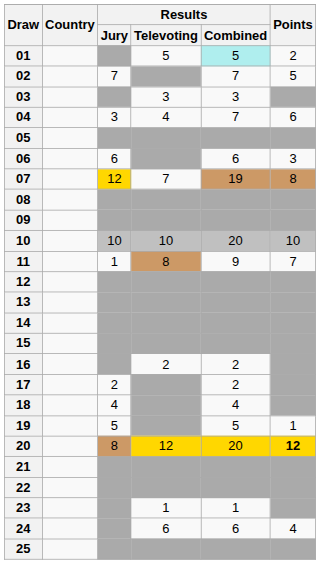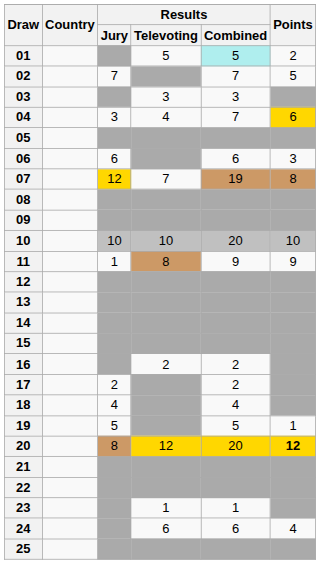 <table class="sortable wikitable collapsible plainrowheaders" style="text-align:center;">
 <tr>
 </tr>
 <tr>
 <th scope="col" rowspan="2">Draw</th>
 <th scope="col" rowspan="2">Country</th>
 <th scope="col" colspan="3">Results</th>
 <th scope="col" rowspan="2">Points</th>
 </tr>
 <tr>
 <th scope="col">Jury</th>
 <th scope="col">Televoting</th>
 <th scope="col">Combined</th>
 </tr>
 <tr>
 <th scope="row" style="text-align:center;">01</th>
 <td style="text-align:left;"></td>
 <td style="background:#AAAAAA;"></td>
 <td>5</td>
 <td style="background: paleturquoise;">5</td>
 <td>2</td>
 </tr>
 <tr>
 <th scope="row" style="text-align:center;">02</th>
 <td style="text-align:left;"></td>
 <td>7</td>
 <td style="background:#AAAAAA;"></td>
 <td>7</td>
 <td>5</td>
 </tr>
 <tr>
 <th scope="row" style="text-align:center;">03</th>
 <td style="text-align:left;"></td>
 <td style="background:#AAAAAA;"></td>
 <td>3</td>
 <td>3</td>
 <td style="background:#AAAAAA;"></td>
 </tr>
 <tr>
 <th scope="row" style="text-align:center;">04</th>
 <td style="text-align:left;"></td>
 <td>3</td>
 <td>4</td>
 <td>7</td>
-<td>6</td>
+<td style="background: gold;">6</td>
 </tr>
 <tr>
 <th scope="row" style="text-align:center;">05</th>
 <td style="text-align:left;"></td>
 <td style="background:#AAAAAA;"></td>
 <td style="background:#AAAAAA;"></td>
 <td style="background:#AAAAAA;"></td>
 <td style="background:#AAAAAA;"></td>
 </tr>
 <tr>
 <th scope="row" style="text-align:center;">06</th>
 <td style="text-align:left;"></td>
 <td>6</td>
 <td style="background:#AAAAAA;"></td>
 <td>6</td>
 <td>3</td>
 </tr>
 <tr>
 <th scope="row" style="text-align:center;">07</th>
 <td style="text-align:left;"></td>
 <td style="background:gold;">12</td>
 <td>7</td>
 <td style="background:#CC9966;">19</td>
 <td style="background:#CC9966;">8</td>
 </tr>
 <tr>
 <th scope="row" style="text-align:center;">08</th>
 <td style="text-align:left;"></td>
 <td style="background:#AAAAAA;"></td>
 <td style="background:#AAAAAA;"></td>
 <td style="background:#AAAAAA;"></td>
 <td style="background:#AAAAAA;"></td>
 </tr>
 <tr>
 <th scope="row" style="text-align:center;">09</th>
 <td style="text-align:left;"></td>
 <td style="background:#AAAAAA;"></td>
 <td style="background:#AAAAAA;"></td>
 <td style="background:#AAAAAA;"></td>
 <td style="background:#AAAAAA;"></td>
 </tr>
 <tr>
 <th scope="row" style="text-align:center;">10</th>
 <td style="text-align:left;"></td>
 <td style="background:silver;">10</td>
 <td style="background:silver;">10</td>
 <td style="background:silver;">20</td>
 <td style="background:silver;">10</td>
 </tr>
 <tr>
 <th scope="row" style="text-align:center;">11</th>
 <td style="text-align:left;"></td>
 <td>1</td>
 <td style="background:#CC9966;">8</td>
 <td>9</td>
-<td>7</td>
+<td>9</td>
 </tr>
 <tr>
 <th scope="row" style="text-align:center;">12</th>
 <td style="text-align:left;"></td>
 <td style="background:#AAAAAA;"></td>
 <td style="background:#AAAAAA;"></td>
 <td style="background:#AAAAAA;"></td>
 <td style="background:#AAAAAA;"></td>
 </tr>
 <tr>
 <th scope="row" style="text-align:center;">13</th>
 <td style="text-align:left;"></td>
 <td style="background:#AAAAAA;"></td>
 <td style="background:#AAAAAA;"></td>
 <td style="background:#AAAAAA;"></td>
 <td style="background:#AAAAAA;"></td>
 </tr>
 <tr>
 <th scope="row" style="text-align:center;">14</th>
 <td style="text-align:left;"></td>
 <td style="background:#AAAAAA;"></td>
 <td style="background:#AAAAAA;"></td>
 <td style="background:#AAAAAA;"></td>
 <td style="background:#AAAAAA;"></td>
 </tr>
 <tr class="sortbottom">
 <th scope="row" style="text-align:center;">15</th>
 <td style="text-align:left;"></td>
 <td style="background:#AAAAAA;"></td>
 <td style="background:#AAAAAA;"></td>
 <td style="background:#AAAAAA;"></td>
 <td style="background:#AAAAAA;"></td>
 </tr>
 <tr>
 <th scope="row" style="text-align:center;">16</th>
 <td style="text-align:left;"></td>
 <td style="background:#AAAAAA;"></td>
 <td>2</td>
 <td>2</td>
 <td style="background:#AAAAAA;"></td>
 </tr>
 <tr>
 <th scope="row" style="text-align:center;">17</th>
 <td style="text-align:left;"></td>
 <td>2</td>
 <td style="background:#AAAAAA;"></td>
 <td>2</td>
 <td style="background:#AAAAAA;"></td>
 </tr>
 <tr>
 <th scope="row" style="text-align:center;">18</th>
 <td style="text-align:left;"></td>
 <td>4</td>
 <td style="background:#AAAAAA;"></td>
 <td>4</td>
 <td style="background:#AAAAAA;"></td>
 </tr>
 <tr>
 <th scope="row" style="text-align:center;">19</th>
 <td style="text-align:left;"></td>
 <td>5</td>
 <td style="background:#AAAAAA;"></td>
 <td>5</td>
 <td>1</td>
 </tr>
 <tr>
 <th scope="row" style="text-align:center;">20</th>
 <td style="text-align:left;"></td>
 <td style="background:#CC9966;">8</td>
 <td style="background:gold;">12</td>
 <td style="background:gold;">20</td>
 <td style="background:gold;"><strong>12</strong></td>
 </tr>
 <tr>
 <th scope="row" style="text-align:center;">21</th>
 <td style="text-align:left;"></td>
 <td style="background:#AAAAAA;"></td>
 <td style="background:#AAAAAA;"></td>
 <td style="background:#AAAAAA;"></td>
 <td style="background:#AAAAAA;"></td>
 </tr>
 <tr>
 <th scope="row" style="text-align:center;">22</th>
 <td style="text-align:left;"></td>
 <td style="background:#AAAAAA;"></td>
 <td style="background:#AAAAAA;"></td>
 <td style="background:#AAAAAA;"></td>
 <td style="background:#AAAAAA;"></td>
 </tr>
 <tr>
 <th scope="row" style="text-align:center;">23</th>
 <td style="text-align:left;"></td>
 <td style="background:#AAAAAA;"></td>
 <td>1</td>
 <td>1</td>
 <td style="background:#AAAAAA;"></td>
 </tr>
 <tr>
 <th scope="row" style="text-align:center;">24</th>
 <td style="text-align:left;"></td>
 <td style="background:#AAAAAA;"></td>
 <td>6</td>
 <td>6</td>
 <td>4</td>
 </tr>
 <tr>
 <th scope="row" style="text-align:center;">25</th>
 <td style="text-align:left;"></td>
 <td style="background:#AAAAAA;"></td>
 <td style="background:#AAAAAA;"></td>
 <td style="background:#AAAAAA;"></td>
 <td style="background:#AAAAAA;"></td>
 </tr>
 </table>
